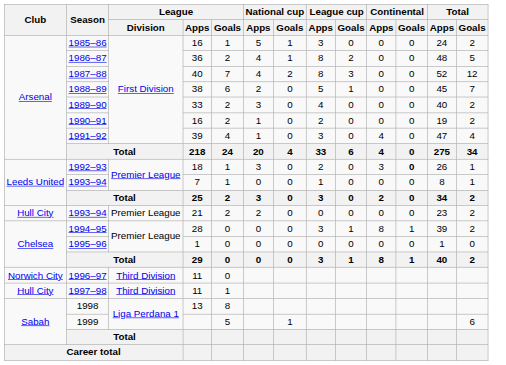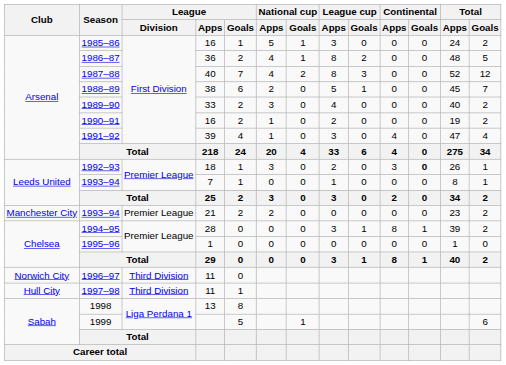 <table class="wikitable" style="text-align:center">
 <tr>
 <th rowspan="2">Club</th>
 <th rowspan="2">Season</th>
 <th colspan="3">League</th>
 <th colspan="2">National cup</th>
 <th colspan="2">League cup</th>
 <th colspan="2">Continental</th>
 <th colspan="2">Total</th>
 </tr>
 <tr>
 <th>Division</th>
 <th>Apps</th>
 <th>Goals</th>
 <th>Apps</th>
 <th>Goals</th>
 <th>Apps</th>
 <th>Goals</th>
 <th>Apps</th>
 <th>Goals</th>
 <th>Apps</th>
 <th>Goals</th>
 </tr>
 <tr>
 <td rowspan="8"><a href='#'>Arsenal</a></td>
 <td><a href='#'>1985–86</a></td>
 <td rowspan="7"><a href='#'>First Division</a></td>
 <td>16</td>
 <td>1</td>
 <td>5</td>
 <td>1</td>
 <td>3</td>
 <td>0</td>
 <td>0</td>
 <td>0</td>
 <td>24</td>
 <td>2</td>
 </tr>
 <tr>
 <td><a href='#'>1986–87</a></td>
 <td>36</td>
 <td>2</td>
 <td>4</td>
 <td>1</td>
 <td>8</td>
 <td>2</td>
 <td>0</td>
 <td>0</td>
 <td>48</td>
 <td>5</td>
 </tr>
 <tr>
 <td><a href='#'>1987–88</a></td>
 <td>40</td>
 <td>7</td>
 <td>4</td>
 <td>2</td>
 <td>8</td>
 <td>3</td>
 <td>0</td>
 <td>0</td>
 <td>52</td>
 <td>12</td>
 </tr>
 <tr>
 <td><a href='#'>1988–89</a></td>
 <td>38</td>
 <td>6</td>
 <td>2</td>
 <td>0</td>
 <td>5</td>
 <td>1</td>
 <td>0</td>
 <td>0</td>
 <td>45</td>
 <td>7</td>
 </tr>
 <tr>
 <td><a href='#'>1989–90</a></td>
 <td>33</td>
 <td>2</td>
 <td>3</td>
 <td>0</td>
 <td>4</td>
 <td>0</td>
 <td>0</td>
 <td>0</td>
 <td>40</td>
 <td>2</td>
 </tr>
 <tr>
 <td><a href='#'>1990–91</a></td>
 <td>16</td>
 <td>2</td>
 <td>1</td>
 <td>0</td>
 <td>2</td>
 <td>0</td>
 <td>0</td>
 <td>0</td>
 <td>19</td>
 <td>2</td>
 </tr>
 <tr>
 <td><a href='#'>1991–92</a></td>
 <td>39</td>
 <td>4</td>
 <td>1</td>
 <td>0</td>
 <td>3</td>
 <td>0</td>
 <td>4</td>
 <td>0</td>
 <td>47</td>
 <td>4</td>
 </tr>
 <tr>
 <th colspan="2">Total</th>
 <th>218</th>
 <th>24</th>
 <th>20</th>
 <th>4</th>
 <th>33</th>
 <th>6</th>
 <th>4</th>
 <th>0</th>
 <th>275</th>
 <th>34</th>
 </tr>
 <tr>
 <td rowspan="3"><a href='#'>Leeds United</a></td>
 <td><a href='#'>1992–93</a></td>
 <td rowspan="2"><a href='#'>Premier League</a></td>
 <td>18</td>
 <td>1</td>
 <td>3</td>
 <td>0</td>
 <td>2</td>
 <td>0</td>
 <td>3</td>
 <td><strong>0</strong></td>
 <td>26</td>
 <td>1</td>
 </tr>
 <tr>
 <td><a href='#'>1993–94</a></td>
 <td>7</td>
 <td>1</td>
 <td>0</td>
 <td>0</td>
 <td>1</td>
 <td>0</td>
 <td>0</td>
 <td>0</td>
 <td>8</td>
 <td>1</td>
 </tr>
 <tr>
 <th colspan="2">Total</th>
 <th>25</th>
 <th>2</th>
 <th>3</th>
 <th>0</th>
 <th>3</th>
 <th>0</th>
 <th>2</th>
 <th>0</th>
 <th>34</th>
 <th>2</th>
 </tr>
 <tr>
-<td><a href='#'>Hull City</a></td>
+<td><a href='#'>Manchester City</a></td>
 <td><a href='#'>1993–94</a></td>
 <td>Premier League</td>
 <td>21</td>
 <td>2</td>
 <td>2</td>
 <td>0</td>
 <td>0</td>
 <td>0</td>
 <td>0</td>
 <td>0</td>
 <td>23</td>
 <td>2</td>
 </tr>
 <tr>
 <td rowspan="3"><a href='#'>Chelsea</a></td>
 <td><a href='#'>1994–95</a></td>
 <td rowspan="2">Premier League</td>
 <td>28</td>
 <td>0</td>
 <td>0</td>
 <td>0</td>
 <td>3</td>
 <td>1</td>
 <td>8</td>
 <td>1</td>
 <td>39</td>
 <td>2</td>
 </tr>
 <tr>
 <td><a href='#'>1995–96</a></td>
 <td>1</td>
 <td>0</td>
 <td>0</td>
 <td>0</td>
 <td>0</td>
 <td>0</td>
 <td>0</td>
 <td>0</td>
 <td>1</td>
 <td>0</td>
 </tr>
 <tr>
 <th colspan="2">Total</th>
 <th>29</th>
 <th>0</th>
 <th>0</th>
 <th>0</th>
 <th>3</th>
 <th>1</th>
 <th>8</th>
 <th>1</th>
 <th>40</th>
 <th>2</th>
 </tr>
 <tr>
 <td><a href='#'>Norwich City</a></td>
 <td><a href='#'>1996–97</a></td>
 <td><a href='#'>Third Division</a></td>
 <td>11</td>
 <td>0</td>
 <td></td>
 <td></td>
 <td></td>
 <td></td>
 <td></td>
 <td></td>
 <td></td>
 <td></td>
 </tr>
 <tr>
 <td><a href='#'>Hull City</a></td>
 <td><a href='#'>1997–98</a></td>
 <td><a href='#'>Third Division</a></td>
 <td>11</td>
 <td>1</td>
 <td></td>
 <td></td>
 <td></td>
 <td></td>
 <td></td>
 <td></td>
 <td></td>
 <td></td>
 </tr>
 <tr>
 <td rowspan="3"><a href='#'>Sabah</a></td>
 <td>1998</td>
 <td rowspan="2"><a href='#'>Liga Perdana 1</a></td>
 <td>13</td>
 <td>8</td>
 <td></td>
 <td></td>
 <td></td>
 <td></td>
 <td></td>
 <td></td>
 <td></td>
 <td></td>
 </tr>
 <tr>
 <td>1999</td>
 <td></td>
 <td>5</td>
 <td></td>
 <td>1</td>
 <td></td>
 <td></td>
 <td></td>
 <td></td>
 <td></td>
 <td>6</td>
 </tr>
 <tr>
 <th colspan="2">Total</th>
 <th></th>
 <th></th>
 <th></th>
 <th></th>
 <th></th>
 <th></th>
 <th></th>
 <th></th>
 <th></th>
 <th></th>
 </tr>
 <tr>
 <th colspan="3">Career total</th>
 <th></th>
 <th></th>
 <th></th>
 <th></th>
 <th></th>
 <th></th>
 <th></th>
 <th></th>
 <th></th>
 <th></th>
 </tr>
 </table>
